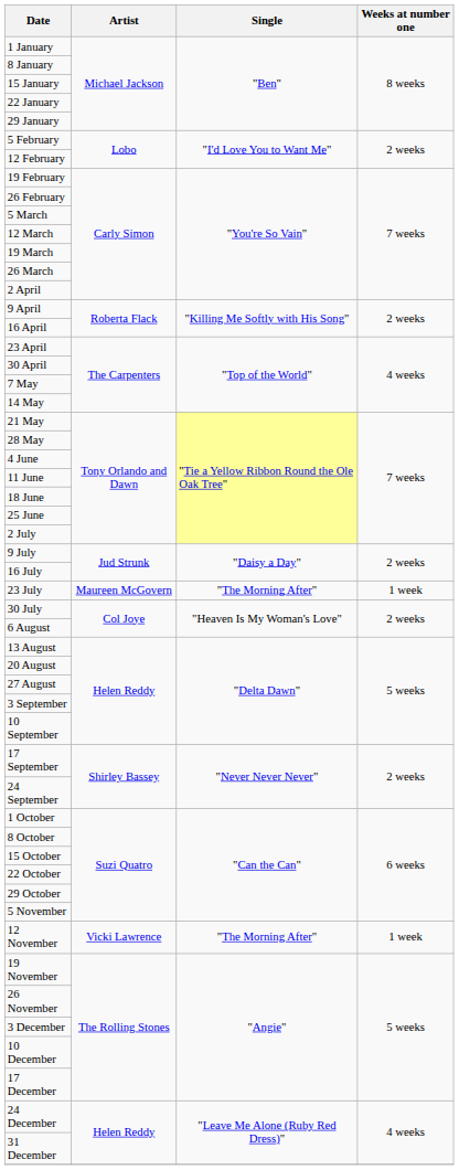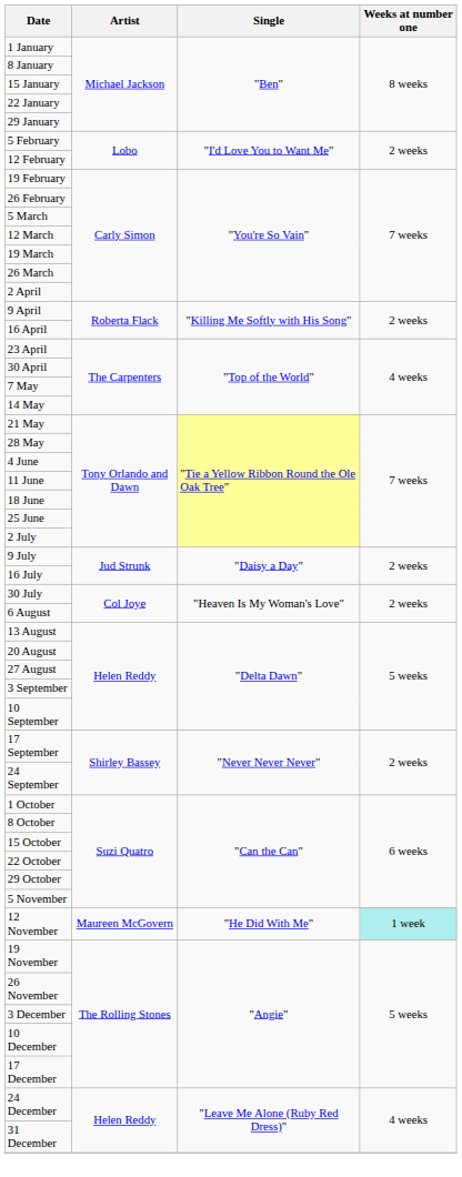 <table class="wikitable">
 <tr>
 <th>Date</th>
 <th>Artist</th>
 <th>Single</th>
 <th>Weeks at number one</th>
 </tr>
 <tr>
 <td>1 January</td>
 <td rowspan="5" align="center"><a href='#'>Michael Jackson</a></td>
 <td rowspan="5" align="center">"<a href='#'>Ben</a>"</td>
 <td rowspan="5" align="center">8 weeks</td>
 </tr>
 <tr>
 <td>8 January</td>
 </tr>
 <tr>
 <td>15 January</td>
 </tr>
 <tr>
 <td>22 January</td>
 </tr>
 <tr>
 <td>29 January</td>
 </tr>
 <tr>
 <td>5 February</td>
 <td rowspan="2" align="center"><a href='#'>Lobo</a></td>
 <td rowspan="2" align="center">"<a href='#'>I'd Love You to Want Me</a>"</td>
 <td rowspan="2" align="center">2 weeks</td>
 </tr>
 <tr>
 <td>12 February</td>
 </tr>
 <tr>
 <td>19 February</td>
 <td rowspan="7" align="center"><a href='#'>Carly Simon</a></td>
 <td rowspan="7" align="center">"<a href='#'>You're So Vain</a>"</td>
 <td rowspan="7" align="center">7 weeks</td>
 </tr>
 <tr>
 <td>26 February</td>
 </tr>
 <tr>
 <td>5 March</td>
 </tr>
 <tr>
 <td>12 March</td>
 </tr>
 <tr>
 <td>19 March</td>
 </tr>
 <tr>
 <td>26 March</td>
 </tr>
 <tr>
 <td>2 April</td>
 </tr>
 <tr>
 <td>9 April</td>
 <td rowspan="2" align="center"><a href='#'>Roberta Flack</a></td>
 <td rowspan="2" align="center">"<a href='#'>Killing Me Softly with His Song</a>"</td>
 <td rowspan="2" align="center">2 weeks</td>
 </tr>
 <tr>
 <td>16 April</td>
 </tr>
 <tr>
 <td>23 April</td>
 <td rowspan="4" align="center"><a href='#'>The Carpenters</a></td>
 <td rowspan="4" align="center">"<a href='#'>Top of the World</a>"</td>
 <td rowspan="4" align="center">4 weeks</td>
 </tr>
 <tr>
 <td>30 April</td>
 </tr>
 <tr>
 <td>7 May</td>
 </tr>
 <tr>
 <td>14 May</td>
 </tr>
 <tr>
 <td>21 May</td>
 <td rowspan="7" align="center"><a href='#'>Tony Orlando and Dawn</a></td>
 <td bgcolor=#FFFF99 align="left" rowspan="7" align="center">"<a href='#'>Tie a Yellow Ribbon Round the Ole Oak Tree</a>"</td>
 <td rowspan="7" align="center">7 weeks</td>
 </tr>
 <tr>
 <td>28 May</td>
 </tr>
 <tr>
 <td>4 June</td>
 </tr>
 <tr>
 <td>11 June</td>
 </tr>
 <tr>
 <td>18 June</td>
 </tr>
 <tr>
 <td>25 June</td>
 </tr>
 <tr>
 <td>2 July</td>
 </tr>
 <tr>
 <td>9 July</td>
 <td rowspan="2" align="center"><a href='#'>Jud Strunk</a></td>
 <td rowspan="2" align="center">"<a href='#'>Daisy a Day</a>"</td>
 <td rowspan="2" align="center">2 weeks</td>
 </tr>
 <tr>
 <td>16 July</td>
 </tr>
 <tr>
-<td>23 July</td>
-<td align="center"><a href='#'>Maureen McGovern</a></td>
-<td align="center">"<a href='#'>The Morning After</a>"</td>
-<td align="center">1 week</td>
-</tr>
-<tr>
 <td>30 July</td>
 <td rowspan="2" align="center"><a href='#'>Col Joye</a></td>
 <td rowspan="2" align="center">"Heaven Is My Woman's Love"</td>
 <td rowspan="2" align="center">2 weeks</td>
 </tr>
 <tr>
 <td>6 August</td>
 </tr>
 <tr>
 <td>13 August</td>
 <td rowspan="5" align="center"><a href='#'>Helen Reddy</a></td>
 <td rowspan="5" align="center">"<a href='#'>Delta Dawn</a>"</td>
 <td rowspan="5" align="center">5 weeks</td>
 </tr>
 <tr>
 <td>20 August</td>
 </tr>
 <tr>
 <td>27 August</td>
 </tr>
 <tr>
 <td>3 September</td>
 </tr>
 <tr>
 <td>10 September</td>
 </tr>
 <tr>
 <td>17 September</td>
 <td rowspan="2" align="center"><a href='#'>Shirley Bassey</a></td>
 <td rowspan="2" align="center">"<a href='#'>Never Never Never</a>"</td>
 <td rowspan="2" align="center">2 weeks</td>
 </tr>
 <tr>
 <td>24 September</td>
 </tr>
 <tr>
 <td>1 October</td>
 <td rowspan="6" align="center"><a href='#'>Suzi Quatro</a></td>
 <td rowspan="6" align="center">"<a href='#'>Can the Can</a>"</td>
 <td rowspan="6" align="center">6 weeks</td>
 </tr>
 <tr>
 <td>8 October</td>
 </tr>
 <tr>
 <td>15 October</td>
 </tr>
 <tr>
 <td>22 October</td>
 </tr>
 <tr>
 <td>29 October</td>
 </tr>
 <tr>
 <td>5 November</td>
 </tr>
 <tr>
 <td>12 November</td>
-<td align="center"><a href='#'>Vicki Lawrence</a></td>
-<td align="center">"<a href='#'>The Morning After</a>"</td>
-<td align="center">1 week</td>
+<td align="center"><a href='#'>Maureen McGovern</a></td>
+<td align="center">"<a href='#'>He Did With Me</a>"</td>
+<td align="center" style="background: paleturquoise;">1 week</td>
 </tr>
 <tr>
 <td>19 November</td>
 <td rowspan="5" align="center"><a href='#'>The Rolling Stones</a></td>
 <td rowspan="5" align="center">"<a href='#'>Angie</a>"</td>
 <td rowspan="5" align="center">5 weeks</td>
 </tr>
 <tr>
 <td>26 November</td>
 </tr>
 <tr>
 <td>3 December</td>
 </tr>
 <tr>
 <td>10 December</td>
 </tr>
 <tr>
 <td>17 December</td>
 </tr>
 <tr>
 <td>24 December</td>
 <td rowspan="2" align="center"><a href='#'>Helen Reddy</a></td>
 <td rowspan="2" align="center">"<a href='#'>Leave Me Alone (Ruby Red Dress)</a>"</td>
 <td rowspan="2" align="center">4 weeks</td>
 </tr>
 <tr>
 <td>31 December</td>
 </tr>
 <tr>
 </tr>
 </table>
